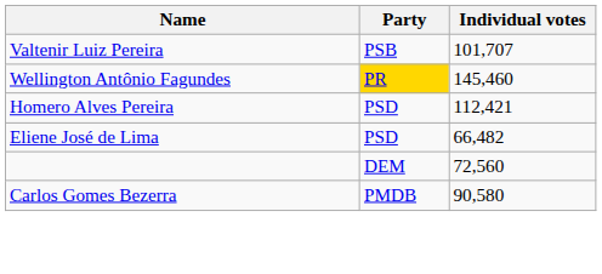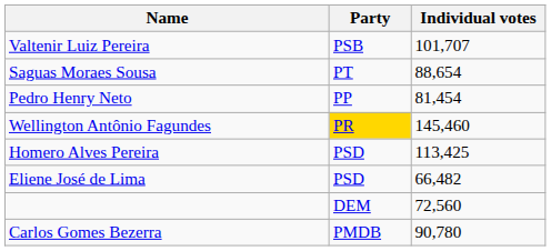 <table class="wikitable sortable">
 <tr>
 <th style="width:300px;">Name</th>
 <th style="width:70px;">Party</th>
 <th style="width:120px;">Individual votes</th>
 </tr>
 <tr>
 <td><a href='#'>Valtenir Luiz Pereira</a></td>
 <td><a href='#'>PSB</a></td>
 <td>101,707</td>
 </tr>
 <tr>
+<td><a href='#'>Saguas Moraes Sousa</a></td>
+<td><a href='#'>PT</a></td>
+<td>88,654</td>
+</tr>
+<tr>
+<td><a href='#'>Pedro Henry Neto</a></td>
+<td><a href='#'>PP</a></td>
+<td>81,454</td>
+</tr>
+<tr>
 <td><a href='#'>Wellington Antônio Fagundes</a></td>
 <td style="background: gold;"><a href='#'>PR</a></td>
 <td>145,460</td>
 </tr>
 <tr>
 <td><a href='#'>Homero Alves Pereira</a></td>
 <td><a href='#'>PSD</a></td>
-<td>112,421</td>
+<td>113,425</td>
 </tr>
 <tr>
 <td><a href='#'>Eliene José de Lima</a></td>
 <td><a href='#'>PSD</a></td>
 <td>66,482</td>
 </tr>
 <tr>
 <td></td>
 <td><a href='#'>DEM</a></td>
 <td>72,560</td>
 </tr>
 <tr>
 <td><a href='#'>Carlos Gomes Bezerra</a></td>
 <td><a href='#'>PMDB</a></td>
-<td>90,580</td>
+<td>90,780</td>
 </tr>
 </table>
